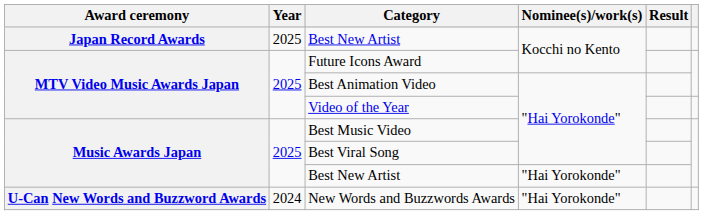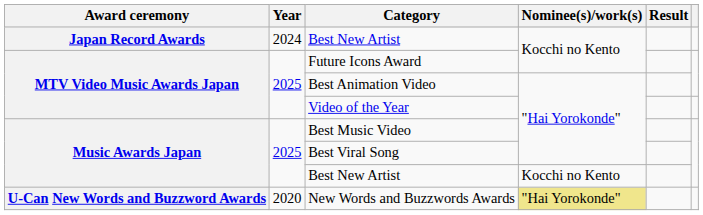 <table class="wikitable sortable plainrowheaders">
 <tr style="background:#ccc; text-align:center">
 <th scope="col">Award ceremony</th>
 <th scope="col">Year</th>
 <th scope="col">Category</th>
 <th scope="col">Nominee(s)/work(s)</th>
 <th scope="col">Result</th>
 <th scope="col" class="unsortable"></th>
 </tr>
 <tr>
 <th scope="row"><a href='#'>Japan Record Awards</a></th>
-<td style="text-align:center">2025</td>
+<td style="text-align:center">2024</td>
 <td><a href='#'>Best New Artist</a></td>
 <td rowspan="2">Kocchi no Kento</td>
 <td></td>
 <td style="text-align:center"></td>
 </tr>
 <tr>
 <th scope="row" rowspan="3"><a href='#'>MTV Video Music Awards Japan</a></th>
 <td style="text-align:center" rowspan="3"><a href='#'>2025</a></td>
 <td>Future Icons Award</td>
 <td></td>
 <td style="text-align:center" rowspan="2"></td>
 </tr>
 <tr>
 <td>Best Animation Video</td>
 <td rowspan="4">"<a href='#'>Hai Yorokonde</a>"</td>
 <td></td>
 </tr>
 <tr>
 <td><a href='#'>Video of the Year</a></td>
 <td></td>
 <td style="text-align:center"></td>
 </tr>
 <tr>
 <th scope="row" rowspan="3"><a href='#'>Music Awards Japan</a></th>
 <td style="text-align:center" rowspan="3"><a href='#'>2025</a></td>
 <td>Best Music Video</td>
 <td></td>
 <td style="text-align:center" rowspan="3"></td>
 </tr>
 <tr>
 <td>Best Viral Song</td>
 <td></td>
 </tr>
 <tr>
 <td>Best New Artist</td>
-<td>"Hai Yorokonde"</td>
+<td>Kocchi no Kento</td>
 <td></td>
 </tr>
 <tr>
 <th scope="row"><a href='#'>U-Can</a> <a href='#'>New Words and Buzzword Awards</a></th>
-<td style="text-align:center">2024</td>
+<td style="text-align:center">2020</td>
 <td>New Words and Buzzwords Awards</td>
-<td>"Hai Yorokonde"</td>
+<td style="background: khaki;">"Hai Yorokonde"</td>
 <td></td>
 <td style="text-align:center"></td>
 </tr>
 </table>
